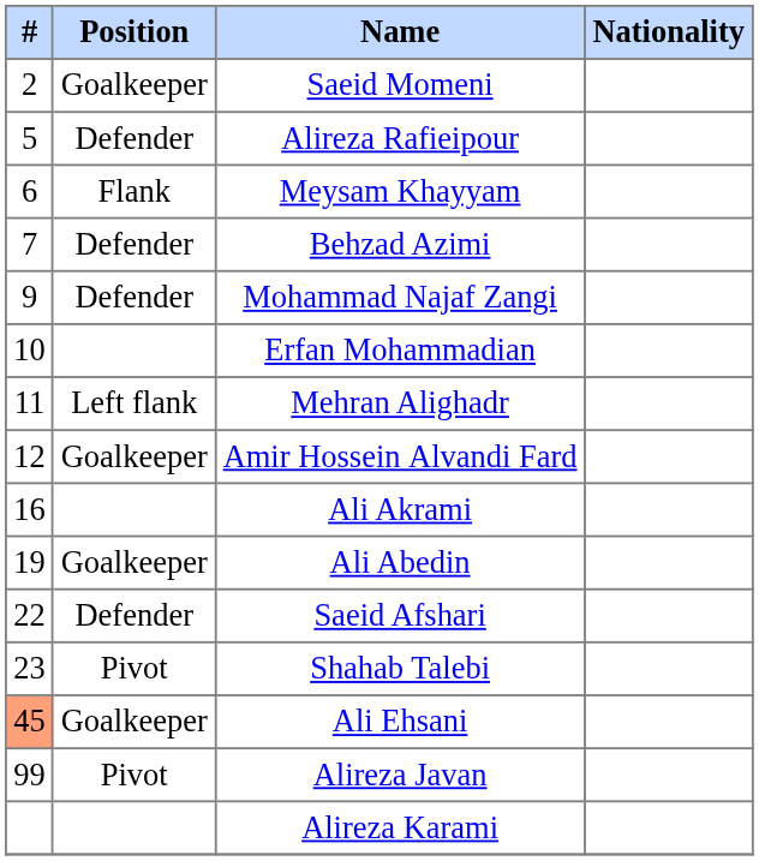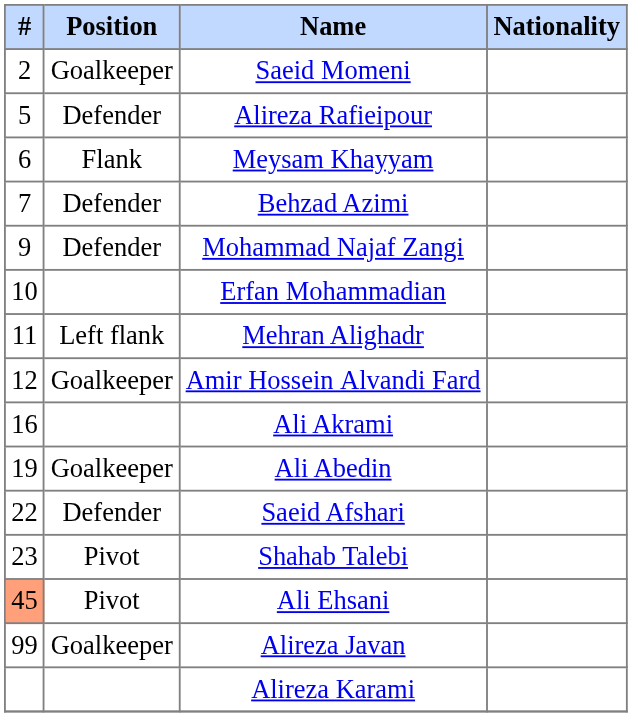 <table border=1 style="border-collapse:collapse; font-size:90%;" cellpadding=3 cellspacing=0 width=30%>
 <tr bgcolor=#C1D8FF>
 <th width=2%>#</th>
 <th width=5%>Position</th>
 <th width=10%>Name</th>
 <th width=5%>Nationality</th>
 </tr>
 <tr align=center>
 <td>2</td>
 <td>Goalkeeper</td>
 <td><a href='#'>Saeid Momeni</a></td>
 <td></td>
 </tr>
 <tr align=center>
 <td>5</td>
 <td>Defender</td>
 <td><a href='#'>Alireza Rafieipour</a></td>
 <td></td>
 </tr>
 <tr align=center>
 <td>6</td>
 <td>Flank</td>
 <td><a href='#'>Meysam Khayyam</a></td>
 <td></td>
 </tr>
 <tr align=center>
 <td>7</td>
 <td>Defender</td>
 <td><a href='#'>Behzad Azimi</a></td>
 <td></td>
 </tr>
 <tr align=center>
 <td>9</td>
 <td>Defender</td>
 <td><a href='#'>Mohammad Najaf Zangi</a></td>
 <td></td>
 </tr>
 <tr align=center>
 <td>10</td>
 <td></td>
 <td><a href='#'>Erfan Mohammadian</a></td>
 <td></td>
 </tr>
 <tr align=center>
 <td>11</td>
 <td>Left flank</td>
 <td><a href='#'>Mehran Alighadr</a></td>
 <td></td>
 </tr>
 <tr align=center>
 <td>12</td>
 <td>Goalkeeper</td>
 <td><a href='#'>Amir Hossein Alvandi Fard</a></td>
 <td></td>
 </tr>
 <tr align=center>
 <td>16</td>
 <td></td>
 <td><a href='#'>Ali Akrami</a></td>
 <td></td>
 </tr>
 <tr align=center>
 <td>19</td>
 <td>Goalkeeper</td>
 <td><a href='#'>Ali Abedin</a></td>
 <td></td>
 </tr>
 <tr align=center>
 <td>22</td>
 <td>Defender</td>
 <td><a href='#'>Saeid Afshari</a></td>
 <td></td>
 </tr>
 <tr align=center>
 <td>23</td>
 <td>Pivot</td>
 <td><a href='#'>Shahab Talebi</a></td>
 <td></td>
 </tr>
 <tr align=center>
 <td style="background: lightsalmon;">45</td>
-<td>Goalkeeper</td>
+<td>Pivot</td>
 <td><a href='#'>Ali Ehsani</a></td>
 <td></td>
 </tr>
 <tr align=center>
 <td>99</td>
-<td>Pivot</td>
+<td>Goalkeeper</td>
 <td><a href='#'>Alireza Javan</a></td>
 <td></td>
 </tr>
 <tr align=center>
 <td></td>
 <td></td>
 <td><a href='#'>Alireza Karami</a></td>
 <td></td>
 </tr>
 <tr align=center>
 </tr>
 </table>
